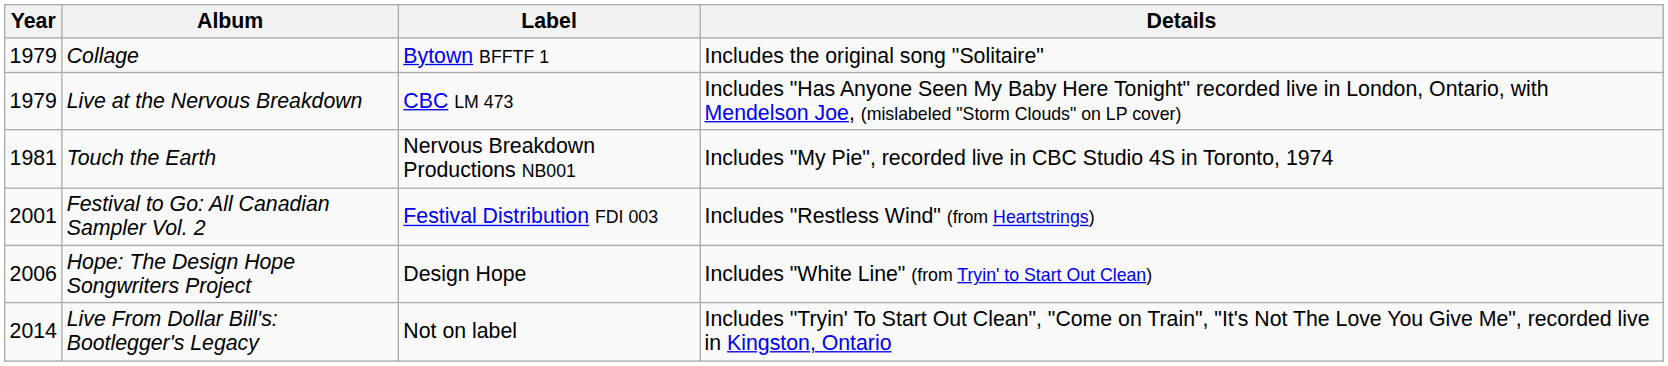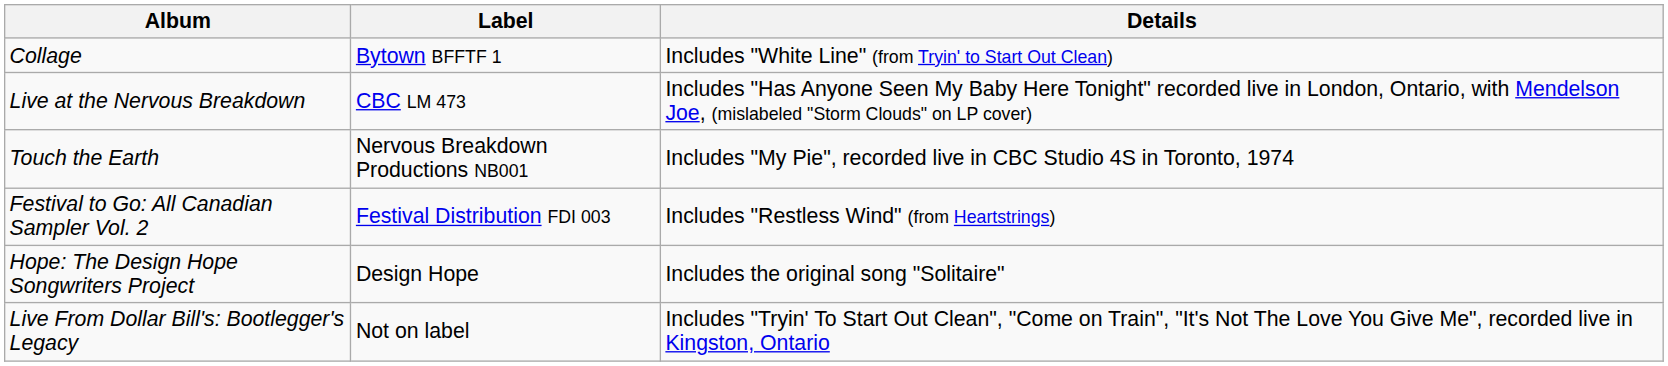 <table class="wikitable">
 <tr>
-<th>Year</th>
 <th>Album</th>
 <th>Label</th>
 <th>Details</th>
 </tr>
 <tr>
-<td>1979</td>
 <td><em>Collage</em></td>
 <td><a href='#'>Bytown</a> <small>BFFTF 1</small></td>
-<td>Includes the original song "Solitaire"</td>
+<td>Includes "White Line" <small>(from <a href='#'>Tryin' to Start Out Clean</a>)</small></td>
 </tr>
 <tr>
-<td>1979</td>
 <td><em>Live at the Nervous Breakdown</em></td>
 <td><a href='#'>CBC</a> <small>LM 473</small></td>
 <td>Includes "Has Anyone Seen My Baby Here Tonight" recorded live in London, Ontario, with <a href='#'>Mendelson Joe</a>, <small> (mislabeled "Storm Clouds" on LP cover)</small></td>
 </tr>
 <tr>
-<td>1981</td>
 <td><em>Touch the Earth</em></td>
 <td>Nervous Breakdown Productions <small>NB001</small></td>
 <td>Includes "My Pie", recorded live in CBC Studio 4S in Toronto, 1974</td>
 </tr>
 <tr>
-<td>2001</td>
 <td><em>Festival to Go: All Canadian Sampler Vol. 2</em></td>
 <td><a href='#'>Festival Distribution</a> <small>FDI 003</small></td>
 <td>Includes "Restless Wind" <small>(from <a href='#'>Heartstrings</a>)</small></td>
 </tr>
 <tr>
-<td>2006</td>
 <td><em>Hope: The Design Hope Songwriters Project</em></td>
 <td>Design Hope</td>
-<td>Includes "White Line" <small>(from <a href='#'>Tryin' to Start Out Clean</a>)</small></td>
+<td>Includes the original song "Solitaire"</td>
 </tr>
 <tr>
-<td>2014</td>
 <td><em>Live From Dollar Bill's: Bootlegger's Legacy</em></td>
 <td>Not on label</td>
 <td>Includes "Tryin' To Start Out Clean", "Come on Train", "It's Not The Love You Give Me", recorded live in <a href='#'>Kingston, Ontario</a></td>
 </tr>
 </table>
